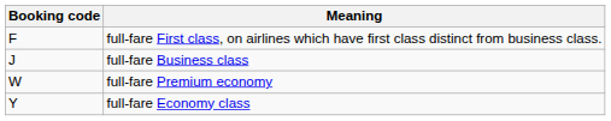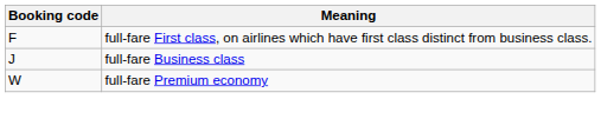 <table class="wikitable">
 <tr>
 <th>Booking code</th>
 <th>Meaning</th>
 </tr>
 <tr>
 <td>F</td>
 <td>full-fare <a href='#'>First class</a>, on airlines which have first class distinct from business class.</td>
 </tr>
 <tr>
 <td>J</td>
 <td>full-fare <a href='#'>Business class</a></td>
 </tr>
 <tr>
 <td>W</td>
 <td>full-fare <a href='#'>Premium economy</a></td>
 </tr>
-<tr>
-<td>Y</td>
-<td>full-fare <a href='#'>Economy class</a></td>
-</tr>
 </table>
